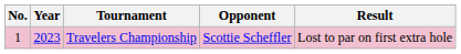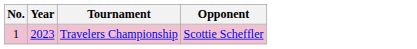 <table class="wikitable" style="font-size:95%;">
 <tr>
 <th>No.</th>
 <th>Year</th>
 <th>Tournament</th>
 <th>Opponent</th>
-<th>Result</th>
 </tr>
 <tr style="background:#F2C1D1;">
 <td align=center>1</td>
 <td><a href='#'>2023</a></td>
 <td><a href='#'>Travelers Championship</a></td>
 <td> <a href='#'>Scottie Scheffler</a></td>
-<td>Lost to par on first extra hole</td>
 </tr>
 </table>
